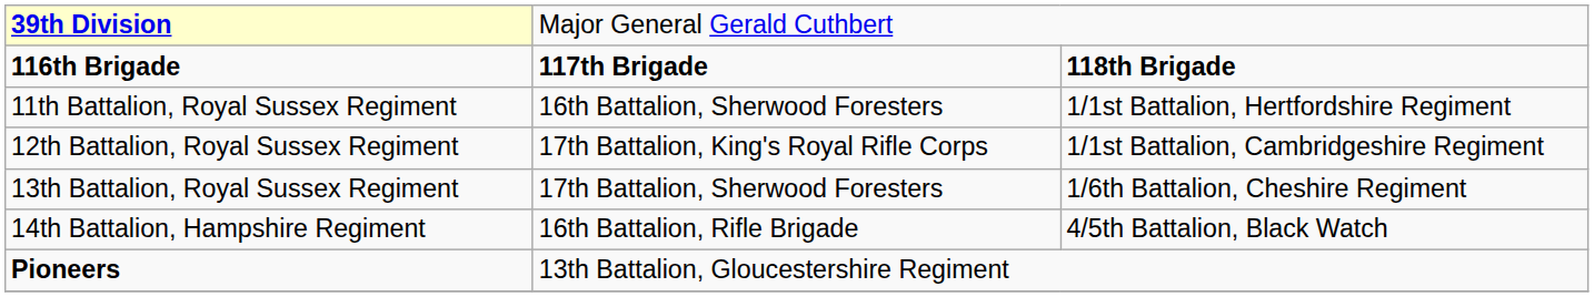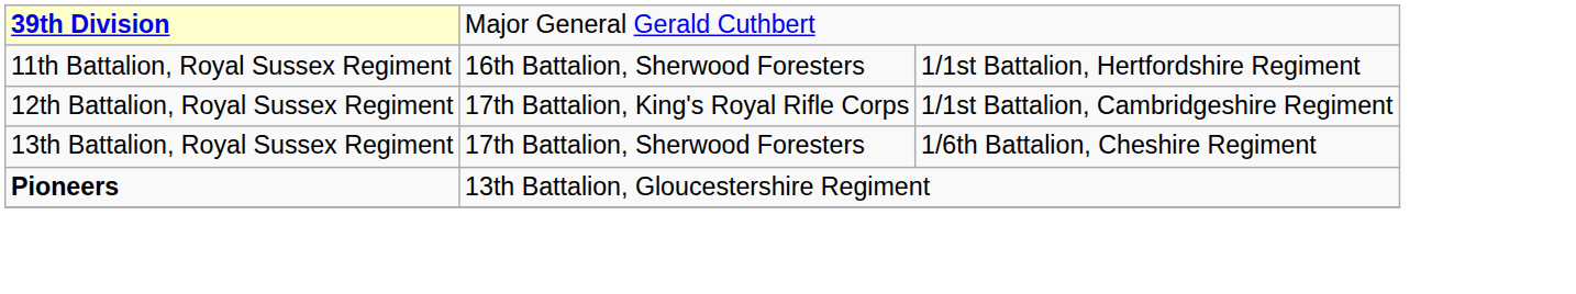 <table class="wikitable">
 <tr>
 <td style="background:#FFFFCC;"><strong><a href='#'>39th Division</a>  </strong></td>
 <td colspan="2">Major General <a href='#'>Gerald Cuthbert</a></td>
-</tr>
-<tr>
-<td width="320pt"><strong>116th Brigade</strong></td>
-<td width="320pt"><strong>117th Brigade</strong></td>
-<td width="320pt"><strong>118th Brigade</strong></td>
 </tr>
 <tr>
 <td>11th Battalion, Royal Sussex Regiment</td>
 <td>16th Battalion, Sherwood Foresters</td>
 <td>1/1st Battalion, Hertfordshire Regiment</td>
 </tr>
 <tr>
 <td>12th Battalion, Royal Sussex Regiment</td>
 <td>17th Battalion, King's Royal Rifle Corps</td>
 <td>1/1st Battalion, Cambridgeshire Regiment</td>
 </tr>
 <tr>
 <td>13th Battalion, Royal Sussex Regiment</td>
 <td>17th Battalion, Sherwood Foresters</td>
 <td>1/6th Battalion, Cheshire Regiment</td>
 </tr>
 <tr>
-<td>14th Battalion, Hampshire Regiment</td>
-<td>16th Battalion, Rifle Brigade</td>
-<td>4/5th Battalion, Black Watch</td>
-</tr>
-<tr>
 <td><strong>Pioneers</strong></td>
 <td colspan="2">13th Battalion, Gloucestershire Regiment</td>
 </tr>
 <tr>
 </tr>
 </table>
